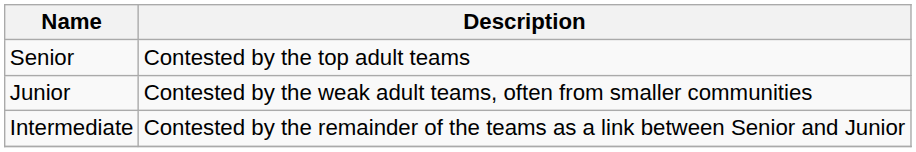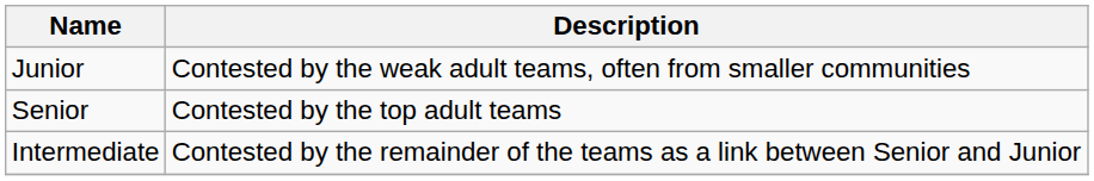 <table class="wikitable">
 <tr>
 <th>Name</th>
 <th>Description</th>
 </tr>
 <tr>
+<td>Junior</td>
+<td>Contested by the weak adult teams, often from smaller communities</td>
+</tr>
+<tr>
 <td>Senior</td>
 <td>Contested by the top adult teams</td>
-</tr>
-<tr>
-<td>Junior</td>
-<td>Contested by the weak adult teams, often from smaller communities</td>
 </tr>
 <tr>
 <td>Intermediate</td>
 <td>Contested by the remainder of the teams as a link between Senior and Junior</td>
 </tr>
 <tr>
 </tr>
 </table>
